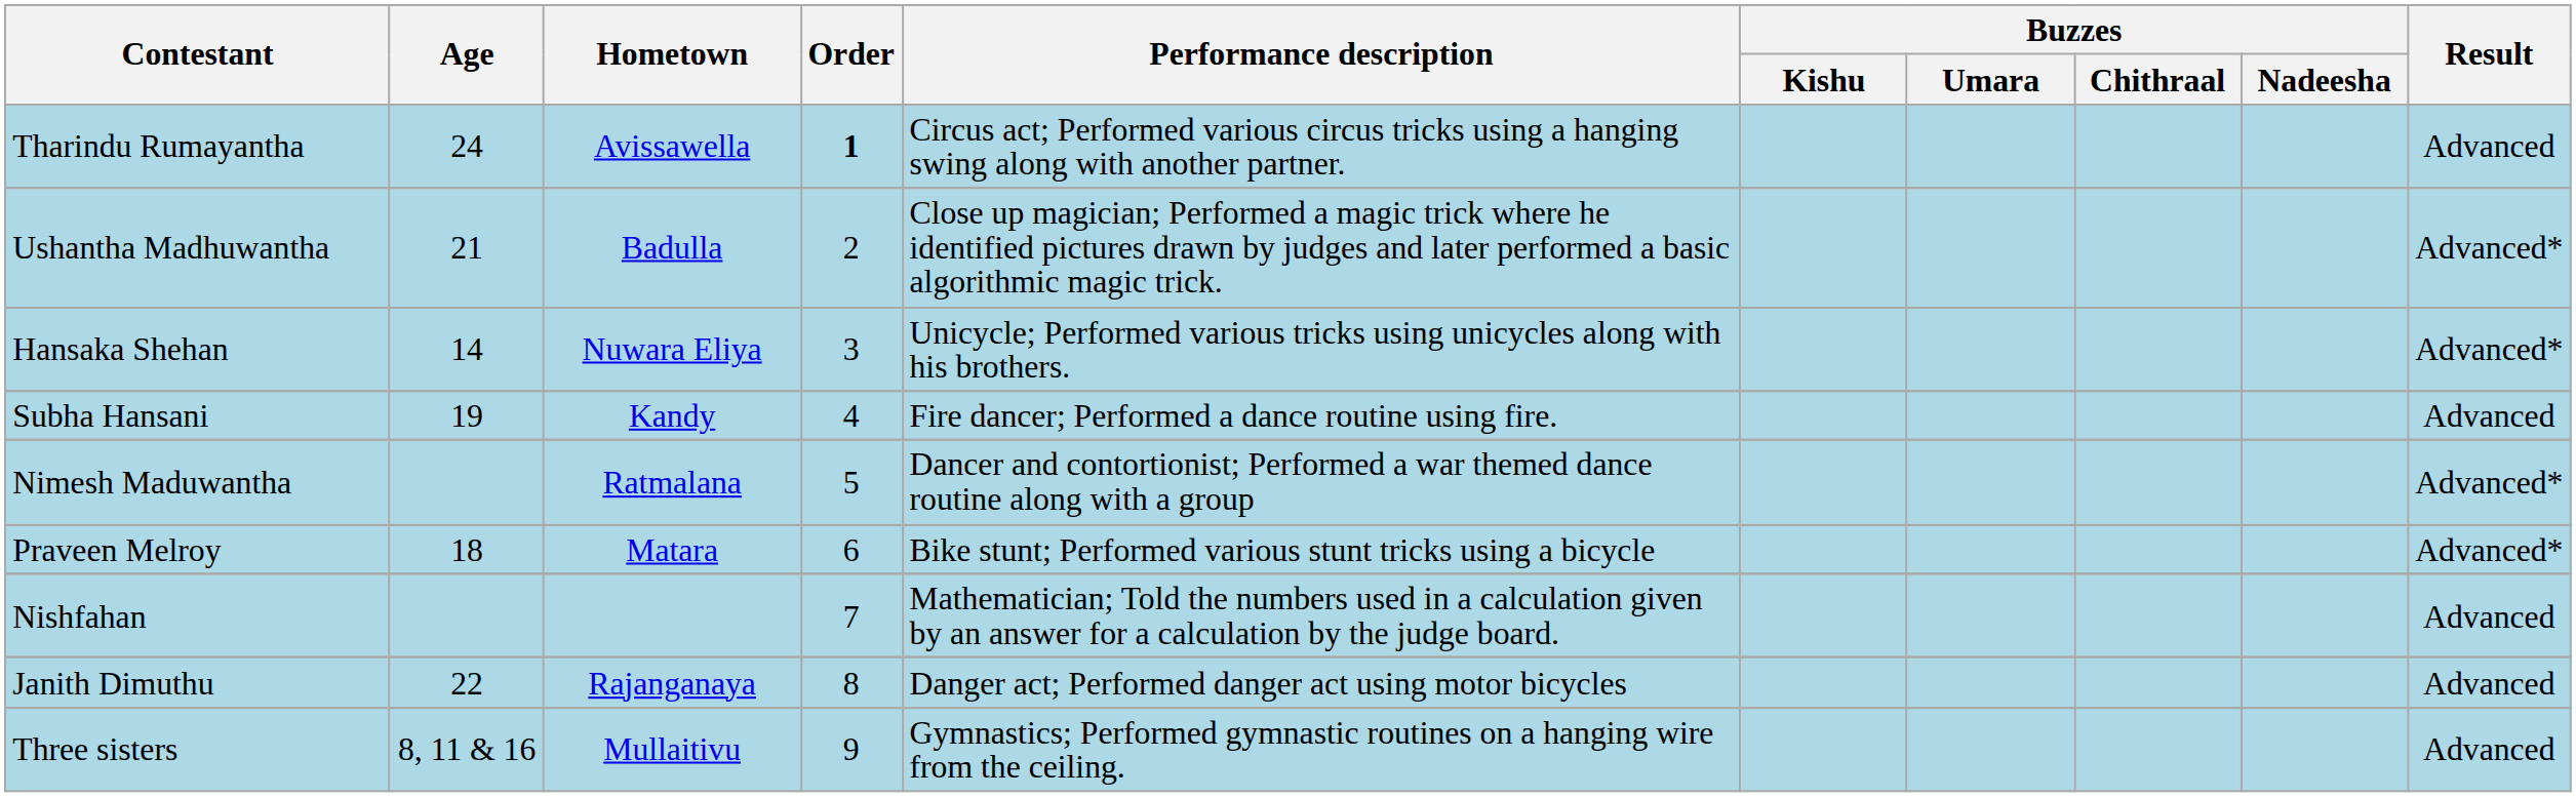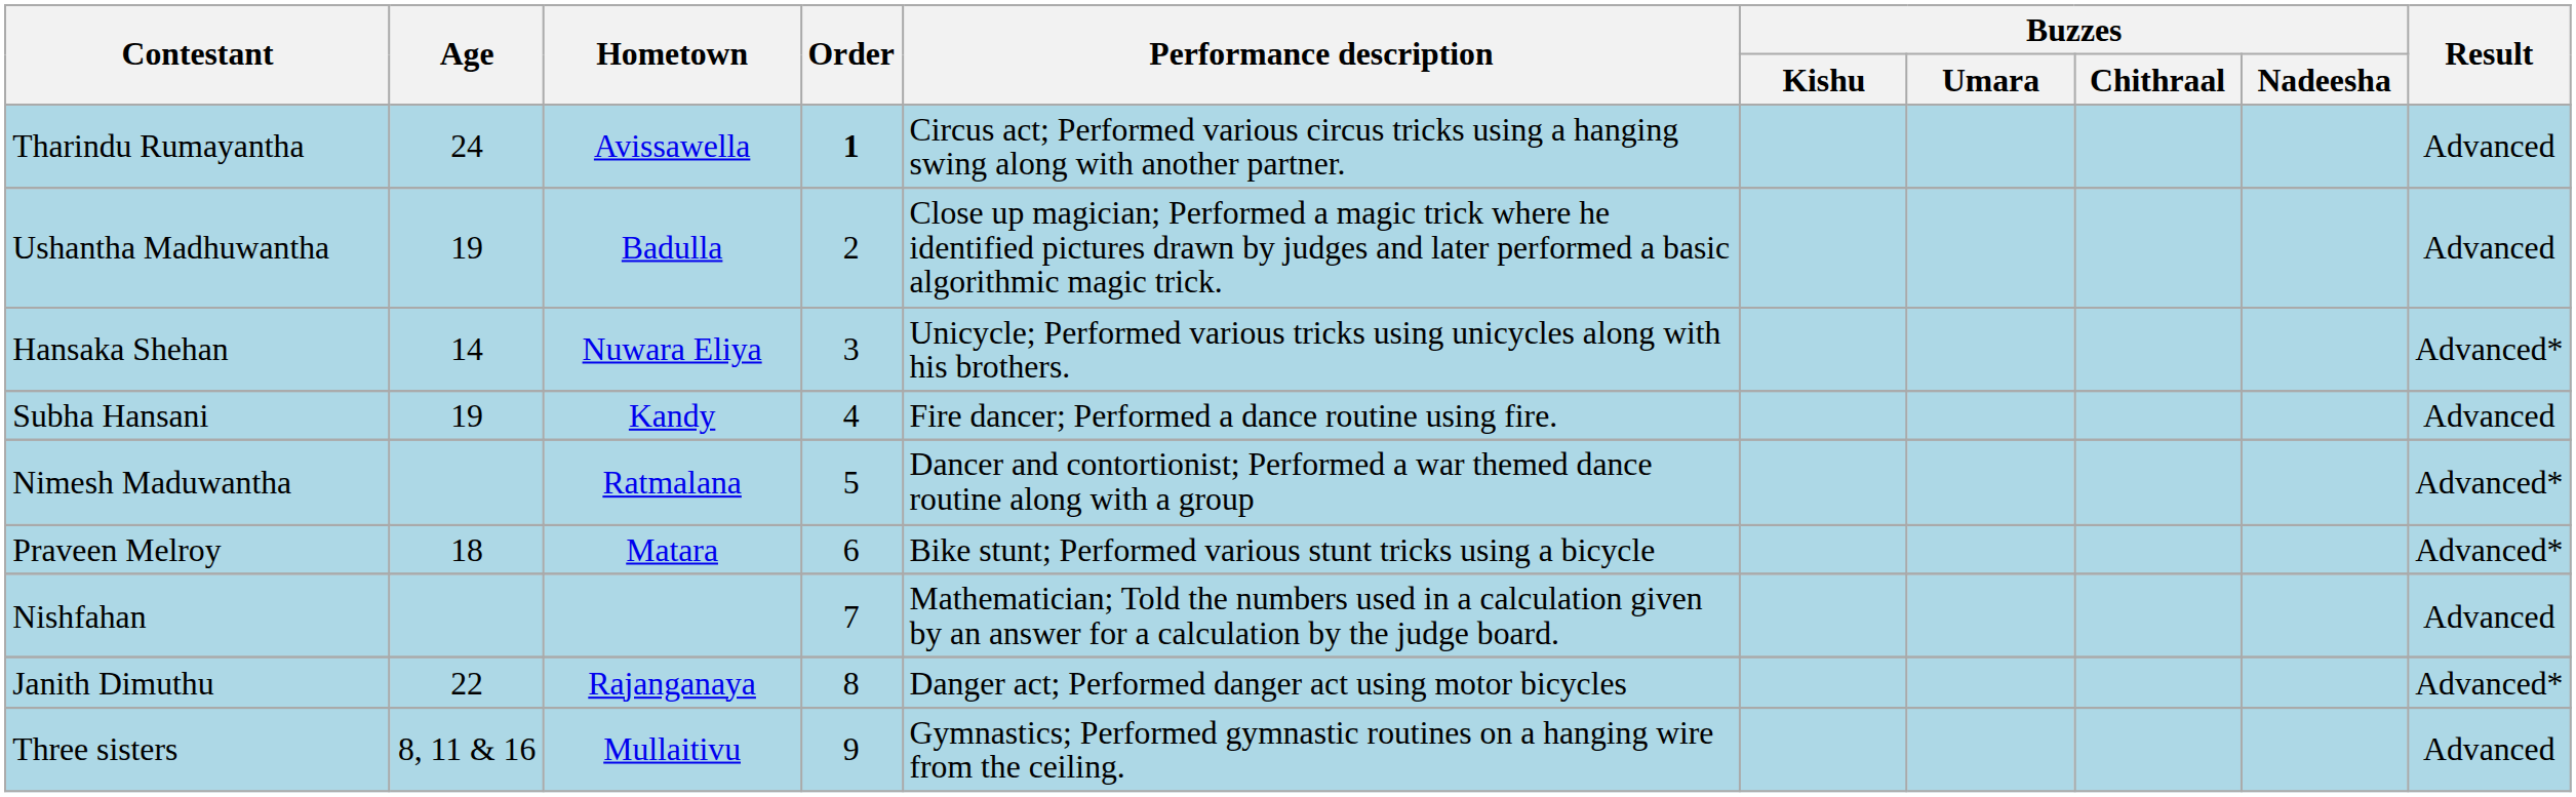 <table class="wikitable" style="text-align:center; line-height:17px; width:100%;">
 <tr>
 <th rowspan=2 style="width:15%">Contestant</th>
 <th rowspan=2 style="width:06%">Age</th>
 <th rowspan=2 style="width:10%">Hometown</th>
 <th rowspan=2 style="width:03%">Order</th>
 <th rowspan=2>Performance description</th>
 <th colspan=4>Buzzes</th>
 <th rowspan=2>Result</th>
 </tr>
 <tr>
 <th style="width:06.5%;">Kishu</th>
 <th style="width:06.5%;">Umara</th>
 <th style="width:06.5%;">Chithraal</th>
 <th style="width:06.5%;">Nadeesha</th>
 </tr>
 <tr bgcolor = lightblue>
 <td align="left">Tharindu Rumayantha</td>
 <td>24</td>
 <td><a href='#'>Avissawella</a></td>
 <td><strong>1</strong></td>
 <td align="left">Circus act; Performed various circus tricks using a hanging swing along with another partner.</td>
 <td></td>
 <td></td>
 <td></td>
 <td></td>
 <td>Advanced</td>
 </tr>
 <tr>
 </tr>
 <tr bgcolor = lightblue>
 <td align="left">Ushantha Madhuwantha</td>
-<td>21</td>
+<td>19</td>
 <td><a href='#'>Badulla</a></td>
 <td>2</td>
 <td align="left">Close up magician; Performed a magic trick where he identified pictures drawn by judges and later performed a basic algorithmic magic trick.</td>
 <td></td>
 <td></td>
 <td></td>
 <td></td>
-<td>Advanced*</td>
+<td>Advanced</td>
 </tr>
 <tr>
 </tr>
 <tr bgcolor = lightblue>
 <td align="left">Hansaka Shehan</td>
 <td>14</td>
 <td><a href='#'>Nuwara Eliya</a></td>
 <td>3</td>
 <td align="left">Unicycle; Performed various tricks using unicycles along with his brothers.</td>
 <td></td>
 <td></td>
 <td></td>
 <td></td>
 <td>Advanced*</td>
 </tr>
 <tr>
 </tr>
 <tr bgcolor = lightblue>
 <td align="left">Subha Hansani </td>
 <td>19</td>
 <td><a href='#'>Kandy</a></td>
 <td>4</td>
 <td align="left">Fire dancer; Performed a dance routine using fire.</td>
 <td></td>
 <td></td>
 <td></td>
 <td></td>
 <td>Advanced</td>
 </tr>
 <tr>
 </tr>
 <tr bgcolor = lightblue>
 <td align="left">Nimesh Maduwantha</td>
 <td></td>
 <td><a href='#'>Ratmalana</a></td>
 <td>5</td>
 <td align="left">Dancer and contortionist; Performed a war themed dance routine along with a group</td>
 <td></td>
 <td></td>
 <td></td>
 <td></td>
 <td>Advanced*</td>
 </tr>
 <tr>
 </tr>
 <tr BGCOLOR=LIGHTBLUE>
 <td align="left">Praveen Melroy</td>
 <td>18</td>
 <td><a href='#'>Matara</a></td>
 <td>6</td>
 <td align="left">Bike stunt; Performed various stunt tricks using a bicycle</td>
 <td></td>
 <td></td>
 <td></td>
 <td></td>
 <td>Advanced*</td>
 </tr>
 <tr>
 </tr>
 <tr bgcolor=lightblue>
 <td align="left">Nishfahan</td>
 <td></td>
 <td></td>
 <td>7</td>
 <td align="left">Mathematician; Told the numbers used in a calculation given by an answer for a calculation by the judge board.</td>
 <td></td>
 <td></td>
 <td></td>
 <td></td>
 <td>Advanced</td>
 </tr>
 <tr>
 </tr>
 <tr bgcolor=lightblue>
 <td align="left">Janith Dimuthu </td>
 <td>22</td>
 <td><a href='#'>Rajanganaya</a></td>
 <td>8</td>
 <td align="left">Danger act; Performed danger act using motor bicycles</td>
 <td></td>
 <td></td>
 <td></td>
 <td></td>
-<td>Advanced</td>
+<td>Advanced*</td>
 </tr>
 <tr>
 </tr>
 <tr bgcolor=lightblue>
 <td align="left">Three sisters </td>
 <td>8, 11 & 16</td>
 <td><a href='#'>Mullaitivu</a></td>
 <td>9</td>
 <td align="left">Gymnastics; Performed gymnastic routines on a hanging wire from the ceiling.</td>
 <td></td>
 <td></td>
 <td></td>
 <td></td>
 <td>Advanced</td>
 </tr>
 </table>
